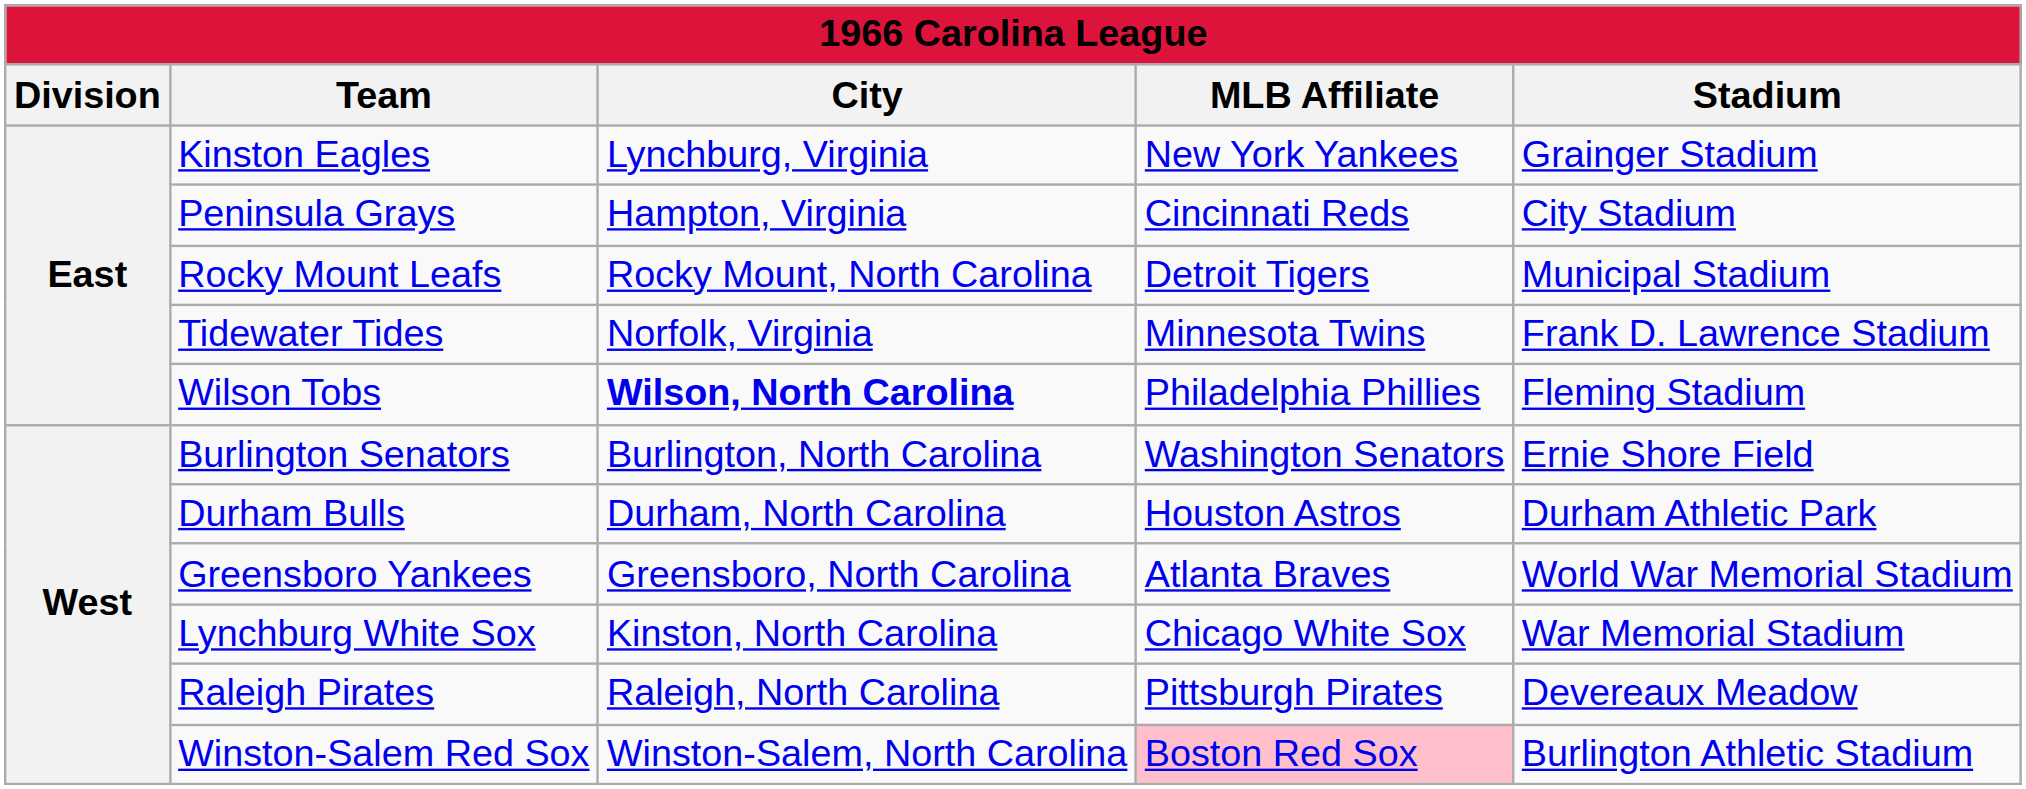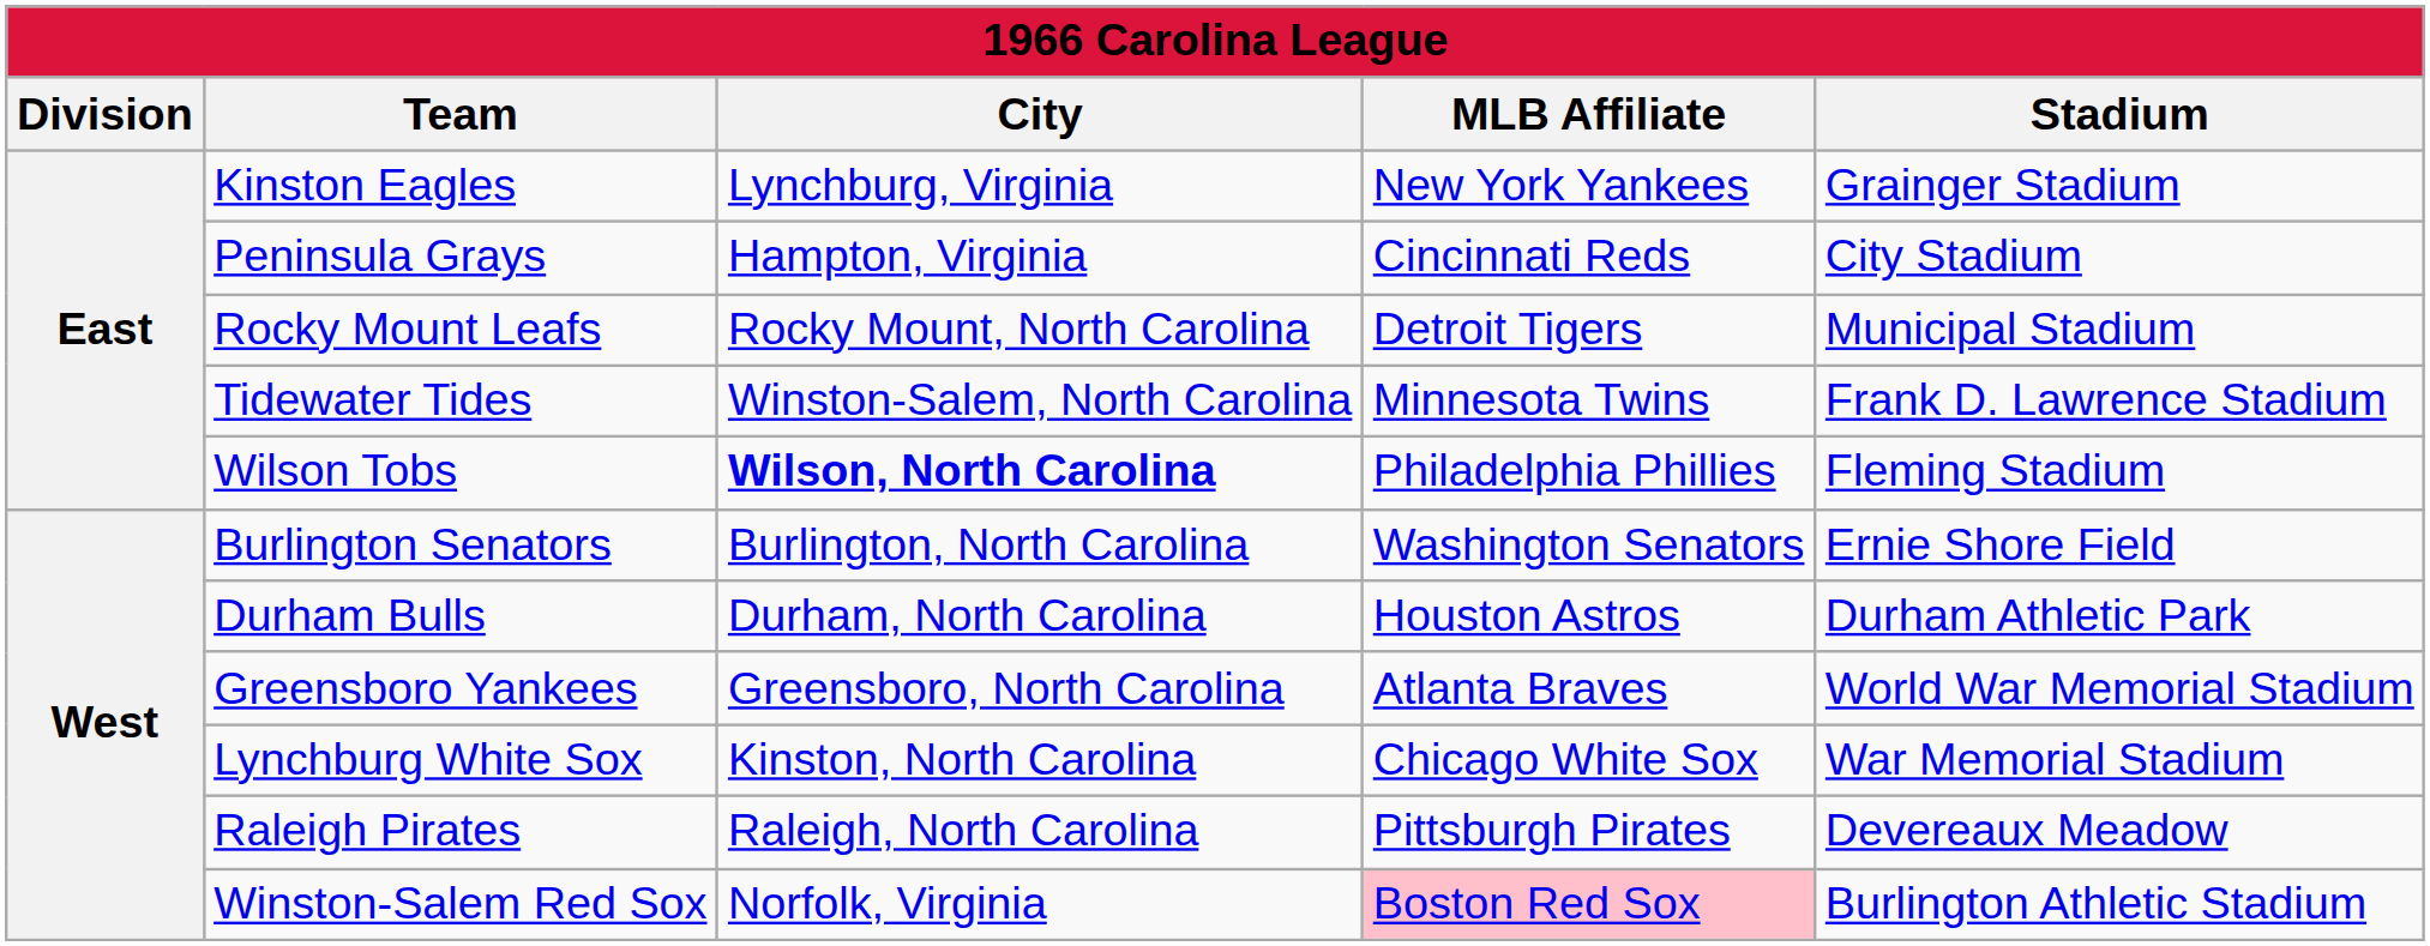 <table class="wikitable" style="width:auto">
 <tr>
 <td bgcolor="#DC143C" align="center" colspan="7"><strong><span>1966 Carolina League</span></strong></td>
 </tr>
 <tr>
 <th>Division</th>
 <th>Team</th>
 <th>City</th>
 <th>MLB Affiliate</th>
 <th>Stadium</th>
 </tr>
 <tr>
 <th rowspan="5">East</th>
 <td><a href='#'>Kinston Eagles</a></td>
 <td><a href='#'>Lynchburg, Virginia</a></td>
 <td><a href='#'>New York Yankees</a></td>
 <td><a href='#'>Grainger Stadium</a></td>
 </tr>
 <tr>
 <td><a href='#'>Peninsula Grays</a></td>
 <td><a href='#'>Hampton, Virginia</a></td>
 <td><a href='#'>Cincinnati Reds</a></td>
 <td><a href='#'>City Stadium</a></td>
 </tr>
 <tr>
 <td><a href='#'>Rocky Mount Leafs</a></td>
 <td><a href='#'>Rocky Mount, North Carolina</a></td>
 <td><a href='#'>Detroit Tigers</a></td>
 <td><a href='#'>Municipal Stadium</a></td>
 </tr>
 <tr>
 <td><a href='#'>Tidewater Tides</a></td>
-<td><a href='#'>Norfolk, Virginia</a></td>
+<td><a href='#'>Winston-Salem, North Carolina</a></td>
 <td><a href='#'>Minnesota Twins</a></td>
 <td><a href='#'>Frank D. Lawrence Stadium</a></td>
 </tr>
 <tr>
 <td><a href='#'>Wilson Tobs</a></td>
 <td><strong><a href='#'>Wilson, North Carolina</a></strong></td>
 <td><a href='#'>Philadelphia Phillies</a></td>
 <td><a href='#'>Fleming Stadium</a></td>
 </tr>
 <tr>
 <th rowspan="6">West</th>
 <td><a href='#'>Burlington Senators</a></td>
 <td><a href='#'>Burlington, North Carolina</a></td>
 <td><a href='#'>Washington Senators</a></td>
 <td><a href='#'>Ernie Shore Field</a></td>
 </tr>
 <tr>
 <td><a href='#'>Durham Bulls</a></td>
 <td><a href='#'>Durham, North Carolina</a></td>
 <td><a href='#'>Houston Astros</a></td>
 <td><a href='#'>Durham Athletic Park</a></td>
 </tr>
 <tr>
 <td><a href='#'>Greensboro Yankees</a></td>
 <td><a href='#'>Greensboro, North Carolina</a></td>
 <td><a href='#'>Atlanta Braves</a></td>
 <td><a href='#'>World War Memorial Stadium</a></td>
 </tr>
 <tr>
 <td><a href='#'>Lynchburg White Sox</a></td>
 <td><a href='#'>Kinston, North Carolina</a></td>
 <td><a href='#'>Chicago White Sox</a></td>
 <td><a href='#'>War Memorial Stadium</a></td>
 </tr>
 <tr>
 <td><a href='#'>Raleigh Pirates</a></td>
 <td><a href='#'>Raleigh, North Carolina</a></td>
 <td><a href='#'>Pittsburgh Pirates</a></td>
 <td><a href='#'>Devereaux Meadow</a></td>
 </tr>
 <tr>
 <td><a href='#'>Winston-Salem Red Sox</a></td>
-<td><a href='#'>Winston-Salem, North Carolina</a></td>
+<td><a href='#'>Norfolk, Virginia</a></td>
 <td style="background: pink;"><a href='#'>Boston Red Sox</a></td>
 <td><a href='#'>Burlington Athletic Stadium</a></td>
 </tr>
 </table>
